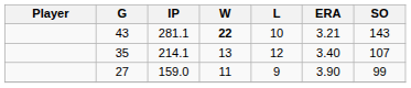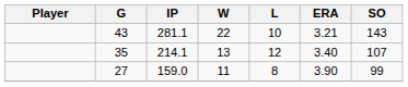 <table class="wikitable sortable">
 <tr>
 <th bgcolor="#DDDDFF" width="16%">Player</th>
 <th bgcolor="#DDDDFF" width="9%">G</th>
 <th bgcolor="#DDDDFF" width="9%">IP</th>
 <th bgcolor="#DDDDFF" width="9%">W</th>
 <th bgcolor="#DDDDFF" width="9%">L</th>
 <th bgcolor="#DDDDFF" width="9%">ERA</th>
 <th bgcolor="#DDDDFF" width="9%">SO</th>
 </tr>
 <tr align="center">
 <td></td>
 <td>43</td>
 <td>281.1</td>
-<td><strong>22</strong></td>
+<td>22</td>
 <td>10</td>
 <td>3.21</td>
 <td>143</td>
 </tr>
 <tr align="center">
 <td></td>
 <td>35</td>
 <td>214.1</td>
 <td>13</td>
 <td>12</td>
 <td>3.40</td>
 <td>107</td>
 </tr>
 <tr align="center">
 <td></td>
 <td>27</td>
 <td>159.0</td>
 <td>11</td>
-<td>9</td>
+<td>8</td>
 <td>3.90</td>
 <td>99</td>
 </tr>
 <tr align="center">
 </tr>
 </table>
